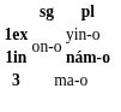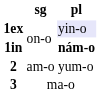 <table>
 <tr>
 <th></th>
 <th>sg</th>
 <th>pl</th>
 </tr>
 <tr>
 <th>1ex</th>
 <td rowspan=2>on-o</td>
-<td>yin-o</td>
+<td style="background: lavender;">yin-o</td>
 </tr>
 <tr>
 <th>1in</th>
 <td><strong>nám-o</strong></td>
 </tr>
 <tr>
+<th>2</th>
+<td>am-o</td>
+<td>yum-o</td>
+</tr>
+<tr>
 <th>3</th>
 <td colspan=2 align=center>ma-o</td>
 </tr>
 </table>
